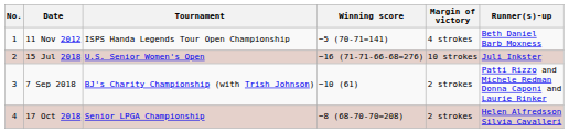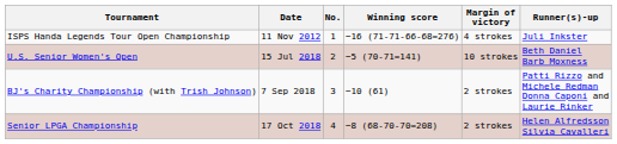 <table class="wikitable" style="font-size:95%;">
 <tr>
+<th>Tournament</th>
+<th>Date</th>
 <th>No.</th>
-<th>Date</th>
-<th>Tournament</th>
 <th>Winning score</th>
 <th>Margin of<br>victory</th>
 <th>Runner(s)-up</th>
 </tr>
 <tr>
+<td>ISPS Handa Legends Tour Open Championship</td>
+<td>11 Nov <a href='#'>2012</a></td>
 <td align=center>1</td>
-<td>11 Nov <a href='#'>2012</a></td>
-<td>ISPS Handa Legends Tour Open Championship</td>
+<td>−16 (71-71-66-68=276)</td>
+<td>4 strokes</td>
+<td> <a href='#'>Juli Inkster</a></td>
+</tr>
+<tr style="background:#e5d1cb;">
+<td><a href='#'>U.S. Senior Women's Open</a></td>
+<td>15 Jul <a href='#'>2018</a></td>
+<td align=center>2</td>
 <td>−5 (70-71=141)</td>
-<td>4 strokes</td>
+<td>10 strokes</td>
 <td> <a href='#'>Beth Daniel</a><br> <a href='#'>Barb Moxness</a></td>
 </tr>
-<tr style="background:#e5d1cb;">
-<td align=center>2</td>
-<td>15 Jul <a href='#'>2018</a></td>
-<td><a href='#'>U.S. Senior Women's Open</a></td>
-<td>−16 (71-71-66-68=276)</td>
-<td>10 strokes</td>
-<td> <a href='#'>Juli Inkster</a></td>
-</tr>
 <tr>
+<td><a href='#'>BJ's Charity Championship</a> (with  <a href='#'>Trish Johnson</a>)</td>
+<td>7 Sep 2018</td>
 <td align=center>3</td>
-<td>7 Sep 2018</td>
-<td><a href='#'>BJ's Charity Championship</a> (with  <a href='#'>Trish Johnson</a>)</td>
 <td>−10 (61)</td>
 <td>2 strokes</td>
 <td> <a href='#'>Patti Rizzo</a> and<br> <a href='#'>Michele Redman</a><br> <a href='#'>Donna Caponi</a> and<br> <a href='#'>Laurie Rinker</a></td>
 </tr>
 <tr style="background:#e5d1cb;">
+<td><a href='#'>Senior LPGA Championship</a></td>
+<td>17 Oct <a href='#'>2018</a></td>
 <td align=center>4</td>
-<td>17 Oct <a href='#'>2018</a></td>
-<td><a href='#'>Senior LPGA Championship</a></td>
 <td>−8 (68-70-70=208)</td>
 <td>2 strokes</td>
 <td> <a href='#'>Helen Alfredsson</a><br> <a href='#'>Silvia Cavalleri</a></td>
 </tr>
 </table>
